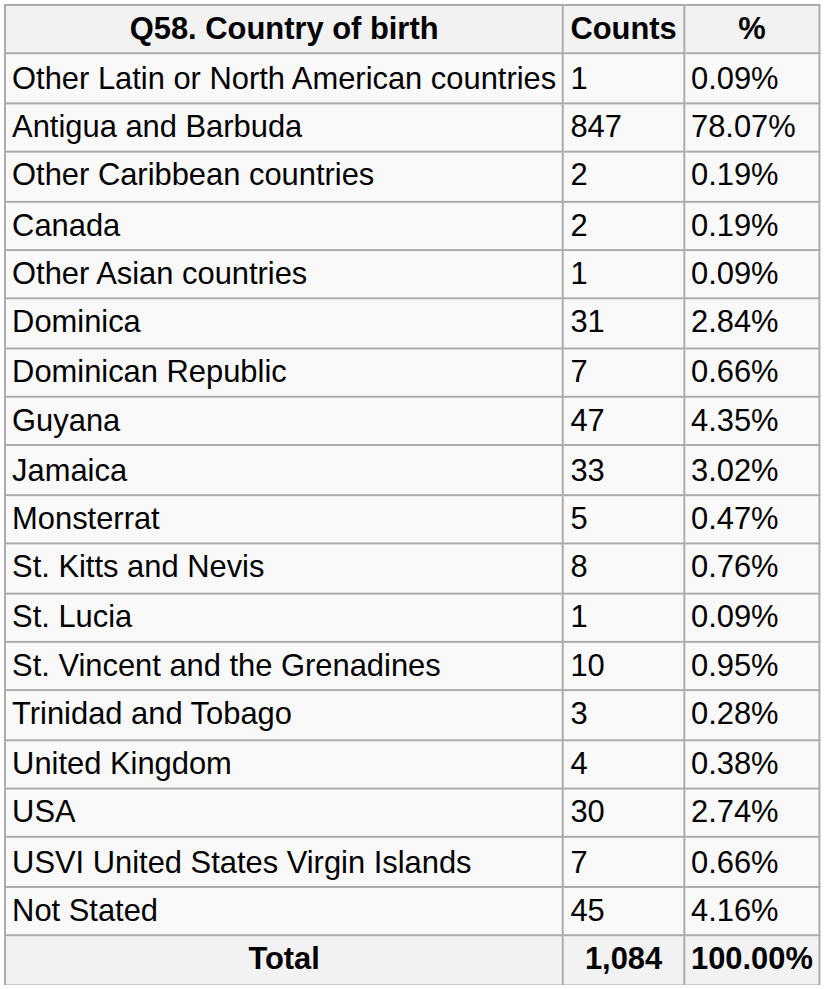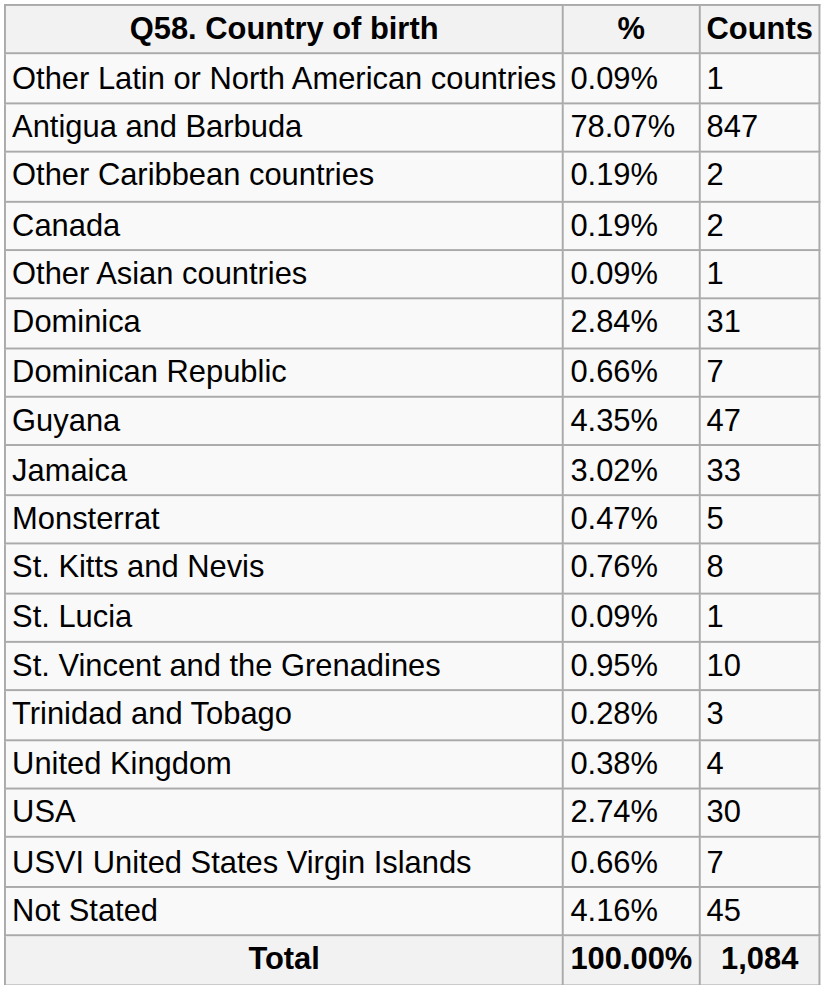 <table class="wikitable sortable">
 <tr>
 <th>Q58. Country of birth</th>
+<th>%</th>
 <th>Counts</th>
-<th>%</th>
 </tr>
 <tr>
 <td>Other Latin or North American countries</td>
+<td>0.09%</td>
 <td>1</td>
-<td>0.09%</td>
 </tr>
 <tr>
 <td>Antigua and Barbuda</td>
+<td>78.07%</td>
 <td>847</td>
-<td>78.07%</td>
 </tr>
 <tr>
 <td>Other Caribbean countries</td>
+<td>0.19%</td>
 <td>2</td>
-<td>0.19%</td>
 </tr>
 <tr>
 <td>Canada</td>
+<td>0.19%</td>
 <td>2</td>
-<td>0.19%</td>
 </tr>
 <tr>
 <td>Other Asian countries</td>
+<td>0.09%</td>
 <td>1</td>
-<td>0.09%</td>
 </tr>
 <tr>
 <td>Dominica</td>
+<td>2.84%</td>
 <td>31</td>
-<td>2.84%</td>
 </tr>
 <tr>
 <td>Dominican Republic</td>
+<td>0.66%</td>
 <td>7</td>
-<td>0.66%</td>
 </tr>
 <tr>
 <td>Guyana</td>
+<td>4.35%</td>
 <td>47</td>
-<td>4.35%</td>
 </tr>
 <tr>
 <td>Jamaica</td>
+<td>3.02%</td>
 <td>33</td>
-<td>3.02%</td>
 </tr>
 <tr>
 <td>Monsterrat</td>
+<td>0.47%</td>
 <td>5</td>
-<td>0.47%</td>
 </tr>
 <tr>
 <td>St. Kitts and Nevis</td>
+<td>0.76%</td>
 <td>8</td>
-<td>0.76%</td>
 </tr>
 <tr>
 <td>St. Lucia</td>
+<td>0.09%</td>
 <td>1</td>
-<td>0.09%</td>
 </tr>
 <tr>
 <td>St. Vincent and the Grenadines</td>
+<td>0.95%</td>
 <td>10</td>
-<td>0.95%</td>
 </tr>
 <tr>
 <td>Trinidad and Tobago</td>
+<td>0.28%</td>
 <td>3</td>
-<td>0.28%</td>
 </tr>
 <tr>
 <td>United Kingdom</td>
+<td>0.38%</td>
 <td>4</td>
-<td>0.38%</td>
 </tr>
 <tr>
 <td>USA</td>
+<td>2.74%</td>
 <td>30</td>
-<td>2.74%</td>
 </tr>
 <tr>
 <td>USVI United States Virgin Islands</td>
+<td>0.66%</td>
 <td>7</td>
-<td>0.66%</td>
 </tr>
 <tr>
 <td>Not Stated</td>
+<td>4.16%</td>
 <td>45</td>
-<td>4.16%</td>
 </tr>
 <tr>
 <th>Total</th>
+<th>100.00%</th>
 <th>1,084</th>
-<th>100.00%</th>
 </tr>
 </table>
